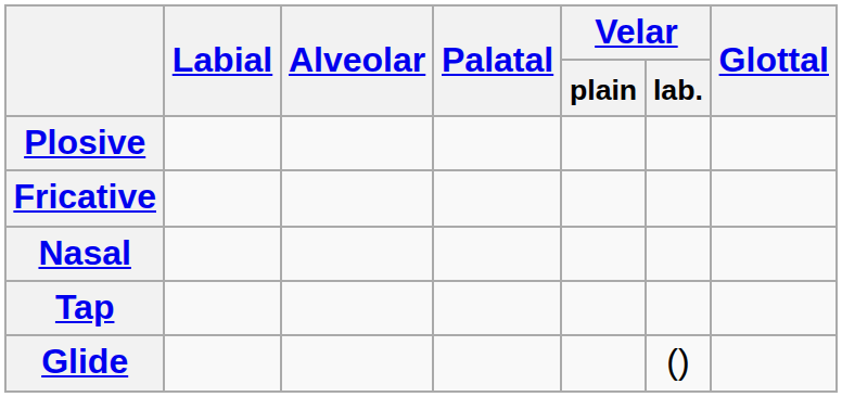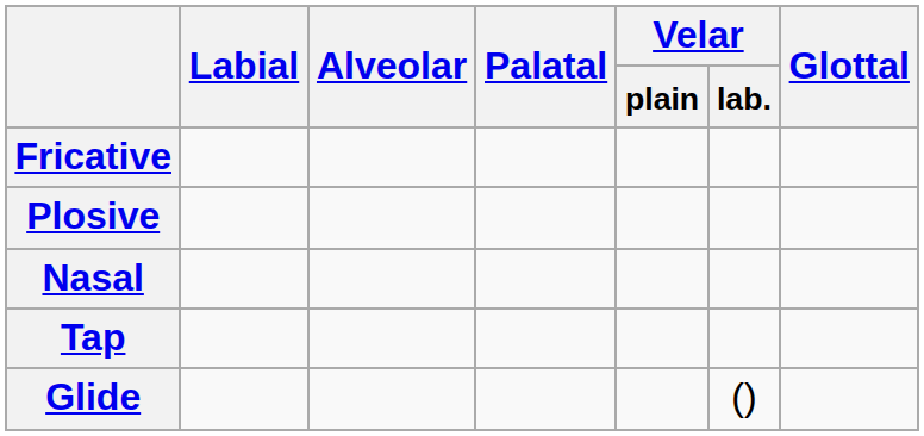 <table class="wikitable" style="text-align:center">
 <tr>
 <th rowspan="2"></th>
 <th rowspan="2"><a href='#'>Labial</a></th>
 <th rowspan="2"><a href='#'>Alveolar</a></th>
 <th rowspan="2"><a href='#'>Palatal</a></th>
 <th colspan="2"><a href='#'>Velar</a></th>
 <th rowspan="2"><a href='#'>Glottal</a></th>
 </tr>
 <tr>
 <th><small>plain</small></th>
 <th><small>lab.</small></th>
 </tr>
 <tr>
-<th><a href='#'>Plosive</a></th>
+<th><a href='#'>Fricative</a></th>
 <td></td>
 <td></td>
 <td></td>
 <td></td>
 <td></td>
 <td></td>
 </tr>
 <tr>
-<th><a href='#'>Fricative</a></th>
+<th><a href='#'>Plosive</a></th>
 <td></td>
 <td></td>
 <td></td>
 <td></td>
 <td></td>
 <td></td>
 </tr>
 <tr>
 <th><a href='#'>Nasal</a></th>
 <td></td>
 <td></td>
 <td></td>
 <td></td>
 <td></td>
 <td></td>
 </tr>
 <tr>
 <th><a href='#'>Tap</a></th>
 <td></td>
 <td></td>
 <td></td>
 <td></td>
 <td></td>
 <td></td>
 </tr>
 <tr>
 <th><a href='#'>Glide</a></th>
 <td></td>
 <td></td>
 <td></td>
 <td></td>
 <td>()</td>
 <td></td>
 </tr>
 </table>
